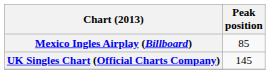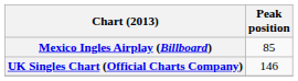 <table class="wikitable sortable plainrowheaders">
 <tr>
 <th>Chart (2013)</th>
 <th>Peak<br>position</th>
 </tr>
 <tr>
 <th scope="row"><a href='#'>Mexico Ingles Airplay</a> (<em><a href='#'>Billboard</a></em>)</th>
 <td align="center">85</td>
 </tr>
 <tr>
 <th scope="row"><a href='#'>UK Singles Chart</a> (<a href='#'>Official Charts Company</a>)</th>
-<td align="center">145</td>
+<td align="center">146</td>
 </tr>
 <tr>
 </tr>
 </table>
